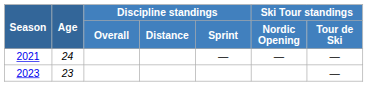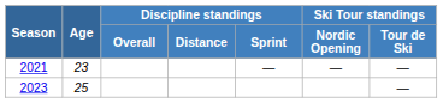 <table class="wikitable" style="font-size:95%; text-align:center; border:grey solid 1px; border-collapse:collapse; background:#ffffff;">
 <tr>
 <th style="background-color:#369; color:white; width:60px;" rowspan="2"> Season </th>
 <th style="background-color:#369; color:white; width:40px;" rowspan="2"> Age </th>
 <th style="background-color:#4180be; color:white;" colspan="3">Discipline standings</th>
 <th style="background-color:#4180be; color:white;" colspan="2">Ski Tour standings</th>
 </tr>
 <tr>
 <th style="background-color:#4180be; color:white; width:75px;">Overall</th>
 <th style="background-color:#4180be; color:white; width:75px;">Distance</th>
 <th style="background-color:#4180be; color:white; width:75px;">Sprint</th>
 <th style="background-color:#4180be; color:white; width:75px;">Nordic<br>Opening</th>
 <th style="background-color:#4180be; color:white; width:75px;">Tour de<br>Ski</th>
 </tr>
 <tr>
 <td><a href='#'>2021</a></td>
-<td><em>24</em></td>
+<td><em>23</em></td>
 <td></td>
 <td></td>
 <td>—</td>
 <td>—</td>
 <td>—</td>
 </tr>
 <tr>
 <td><a href='#'>2023</a></td>
-<td><em>23</em></td>
+<td><em>25</em></td>
 <td></td>
 <td></td>
 <td></td>
 <td></td>
 <td>—</td>
 </tr>
 </table>
